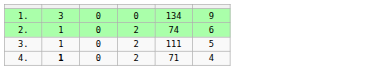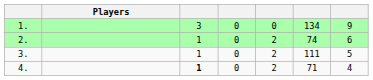 <table class="wikitable" style="text-align:center;">
 <tr>
 <th width=50></th>
+<th width=200>Players</th>
 <th width=50></th>
 <th width=50></th>
 <th width=50></th>
 <th width=50></th>
 <th width=50></th>
 </tr>
 <tr style="background:#aaffaa;">
 <td>1.</td>
+<td style="text-align:left;"><br></td>
 <td>3</td>
 <td>0</td>
 <td>0</td>
 <td>134</td>
 <td>9</td>
 </tr>
 <tr style="background:#aaffaa;">
 <td>2.</td>
+<td style="text-align:left;"><br></td>
 <td>1</td>
 <td>0</td>
 <td>2</td>
 <td>74</td>
 <td>6</td>
 </tr>
 <tr>
 <td>3.</td>
+<td style="text-align:left;"><br></td>
 <td>1</td>
 <td>0</td>
 <td>2</td>
 <td>111</td>
 <td>5</td>
 </tr>
 <tr>
 <td>4.</td>
+<td style="text-align:left;"><br></td>
 <td><strong>1</strong></td>
 <td>0</td>
 <td>2</td>
 <td>71</td>
 <td>4</td>
 </tr>
 </table>
